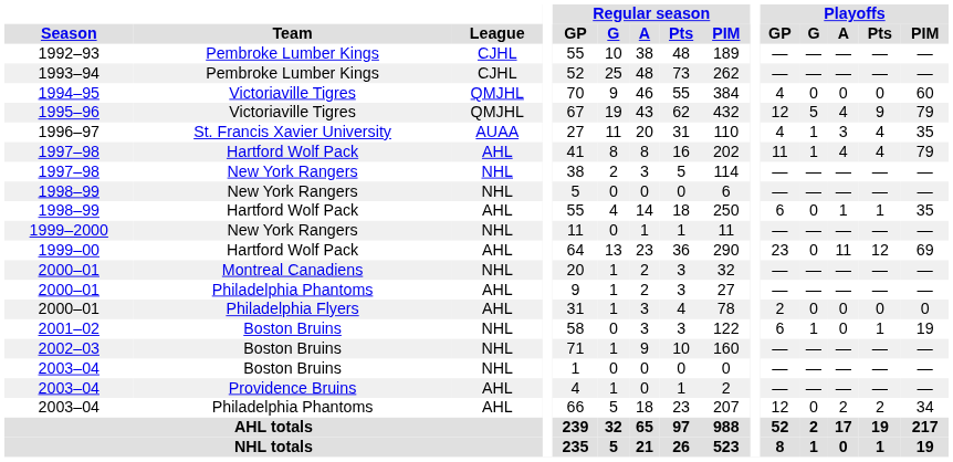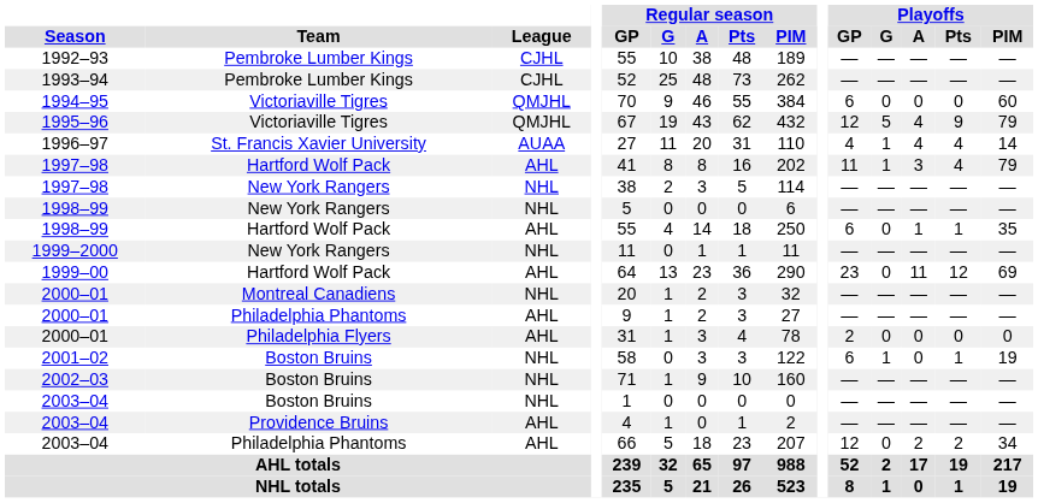 <table border="0" cellpadding="1" cellspacing="0" style="text-align:center; width:60em;">
 <tr style="background:#e0e0e0;">
 <th colspan="3"  bgcolor="#ffffff"> </th>
 <th rowspan="99" bgcolor="#ffffff"> </th>
 <th colspan="5"><a href='#'>Regular season</a></th>
 <th rowspan="99" bgcolor="#ffffff"> </th>
 <th colspan="5"><a href='#'>Playoffs</a></th>
 </tr>
 <tr style="background:#e0e0e0;">
 <th><a href='#'>Season</a></th>
 <th>Team</th>
 <th>League</th>
 <th>GP</th>
 <th><a href='#'>G</a></th>
 <th><a href='#'>A</a></th>
 <th><a href='#'>Pts</a></th>
 <th><a href='#'>PIM</a></th>
 <th>GP</th>
 <th>G</th>
 <th>A</th>
 <th>Pts</th>
 <th>PIM</th>
 </tr>
 <tr>
 <td>1992–93</td>
 <td><a href='#'>Pembroke Lumber Kings</a></td>
 <td><a href='#'>CJHL</a></td>
 <td>55</td>
 <td>10</td>
 <td>38</td>
 <td>48</td>
 <td>189</td>
 <td>—</td>
 <td>—</td>
 <td>—</td>
 <td>—</td>
 <td>—</td>
 </tr>
 <tr style="background:#f0f0f0;">
 <td>1993–94</td>
 <td>Pembroke Lumber Kings</td>
 <td>CJHL</td>
 <td>52</td>
 <td>25</td>
 <td>48</td>
 <td>73</td>
 <td>262</td>
 <td>—</td>
 <td>—</td>
 <td>—</td>
 <td>—</td>
 <td>—</td>
 </tr>
 <tr>
 <td><a href='#'>1994–95</a></td>
 <td><a href='#'>Victoriaville Tigres</a></td>
 <td><a href='#'>QMJHL</a></td>
 <td>70</td>
 <td>9</td>
 <td>46</td>
 <td>55</td>
 <td>384</td>
-<td>4</td>
+<td>6</td>
 <td>0</td>
 <td>0</td>
 <td>0</td>
 <td>60</td>
 </tr>
 <tr style="background:#f0f0f0;">
 <td><a href='#'>1995–96</a></td>
 <td>Victoriaville Tigres</td>
 <td>QMJHL</td>
 <td>67</td>
 <td>19</td>
 <td>43</td>
 <td>62</td>
 <td>432</td>
 <td>12</td>
 <td>5</td>
 <td>4</td>
 <td>9</td>
 <td>79</td>
 </tr>
 <tr>
 <td>1996–97</td>
 <td><a href='#'>St. Francis Xavier University</a></td>
 <td><a href='#'>AUAA</a></td>
 <td>27</td>
 <td>11</td>
 <td>20</td>
 <td>31</td>
 <td>110</td>
 <td>4</td>
 <td>1</td>
-<td>3</td>
 <td>4</td>
-<td>35</td>
+<td>4</td>
+<td>14</td>
 </tr>
 <tr style="background:#f0f0f0;">
 <td><a href='#'>1997–98</a></td>
 <td><a href='#'>Hartford Wolf Pack</a></td>
 <td><a href='#'>AHL</a></td>
 <td>41</td>
 <td>8</td>
 <td>8</td>
 <td>16</td>
 <td>202</td>
 <td>11</td>
 <td>1</td>
-<td>4</td>
+<td>3</td>
 <td>4</td>
 <td>79</td>
 </tr>
 <tr>
 <td><a href='#'>1997–98</a></td>
 <td><a href='#'>New York Rangers</a></td>
 <td><a href='#'>NHL</a></td>
 <td>38</td>
 <td>2</td>
 <td>3</td>
 <td>5</td>
 <td>114</td>
 <td>—</td>
 <td>—</td>
 <td>—</td>
 <td>—</td>
 <td>—</td>
 </tr>
 <tr style="background:#f0f0f0;">
 <td><a href='#'>1998–99</a></td>
 <td>New York Rangers</td>
 <td>NHL</td>
 <td>5</td>
 <td>0</td>
 <td>0</td>
 <td>0</td>
 <td>6</td>
 <td>—</td>
 <td>—</td>
 <td>—</td>
 <td>—</td>
 <td>—</td>
 </tr>
 <tr>
 <td><a href='#'>1998–99</a></td>
 <td>Hartford Wolf Pack</td>
 <td>AHL</td>
 <td>55</td>
 <td>4</td>
 <td>14</td>
 <td>18</td>
 <td>250</td>
 <td>6</td>
 <td>0</td>
 <td>1</td>
 <td>1</td>
 <td>35</td>
 </tr>
 <tr style="background:#f0f0f0;">
 <td><a href='#'>1999–2000</a></td>
 <td>New York Rangers</td>
 <td>NHL</td>
 <td>11</td>
 <td>0</td>
 <td>1</td>
 <td>1</td>
 <td>11</td>
 <td>—</td>
 <td>—</td>
 <td>—</td>
 <td>—</td>
 <td>—</td>
 </tr>
 <tr>
 <td><a href='#'>1999–00</a></td>
 <td>Hartford Wolf Pack</td>
 <td>AHL</td>
 <td>64</td>
 <td>13</td>
 <td>23</td>
 <td>36</td>
 <td>290</td>
 <td>23</td>
 <td>0</td>
 <td>11</td>
 <td>12</td>
 <td>69</td>
 </tr>
 <tr style="background:#f0f0f0;">
 <td><a href='#'>2000–01</a></td>
 <td><a href='#'>Montreal Canadiens</a></td>
 <td>NHL</td>
 <td>20</td>
 <td>1</td>
 <td>2</td>
 <td>3</td>
 <td>32</td>
 <td>—</td>
 <td>—</td>
 <td>—</td>
 <td>—</td>
 <td>—</td>
 </tr>
 <tr>
 <td><a href='#'>2000–01</a></td>
 <td><a href='#'>Philadelphia Phantoms</a></td>
 <td>AHL</td>
 <td>9</td>
 <td>1</td>
 <td>2</td>
 <td>3</td>
 <td>27</td>
 <td>—</td>
 <td>—</td>
 <td>—</td>
 <td>—</td>
 <td>—</td>
 </tr>
 <tr style="background:#f0f0f0;">
 <td>2000–01</td>
 <td><a href='#'>Philadelphia Flyers</a></td>
 <td>AHL</td>
 <td>31</td>
 <td>1</td>
 <td>3</td>
 <td>4</td>
 <td>78</td>
 <td>2</td>
 <td>0</td>
 <td>0</td>
 <td>0</td>
 <td>0</td>
 </tr>
 <tr>
 <td><a href='#'>2001–02</a></td>
 <td><a href='#'>Boston Bruins</a></td>
 <td>NHL</td>
 <td>58</td>
 <td>0</td>
 <td>3</td>
 <td>3</td>
 <td>122</td>
 <td>6</td>
 <td>1</td>
 <td>0</td>
 <td>1</td>
 <td>19</td>
 </tr>
 <tr style="background:#f0f0f0;">
 <td><a href='#'>2002–03</a></td>
 <td>Boston Bruins</td>
 <td>NHL</td>
 <td>71</td>
 <td>1</td>
 <td>9</td>
 <td>10</td>
 <td>160</td>
 <td>—</td>
 <td>—</td>
 <td>—</td>
 <td>—</td>
 <td>—</td>
 </tr>
 <tr>
 <td><a href='#'>2003–04</a></td>
 <td>Boston Bruins</td>
 <td>NHL</td>
 <td>1</td>
 <td>0</td>
 <td>0</td>
 <td>0</td>
 <td>0</td>
 <td>—</td>
 <td>—</td>
 <td>—</td>
 <td>—</td>
 <td>—</td>
 </tr>
 <tr style="background:#f0f0f0;">
 <td><a href='#'>2003–04</a></td>
 <td><a href='#'>Providence Bruins</a></td>
 <td>AHL</td>
 <td>4</td>
 <td>1</td>
 <td>0</td>
 <td>1</td>
 <td>2</td>
 <td>—</td>
 <td>—</td>
 <td>—</td>
 <td>—</td>
 <td>—</td>
 </tr>
 <tr>
 <td>2003–04</td>
 <td>Philadelphia Phantoms</td>
 <td>AHL</td>
 <td>66</td>
 <td>5</td>
 <td>18</td>
 <td>23</td>
 <td>207</td>
 <td>12</td>
 <td>0</td>
 <td>2</td>
 <td>2</td>
 <td>34</td>
 </tr>
 <tr style="background:#e0e0e0;">
 <th colspan="3">AHL totals</th>
 <th>239</th>
 <th>32</th>
 <th>65</th>
 <th>97</th>
 <th>988</th>
 <th>52</th>
 <th>2</th>
 <th>17</th>
 <th>19</th>
 <th>217</th>
 </tr>
 <tr style="background:#e0e0e0;">
 <th colspan="3">NHL totals</th>
 <th>235</th>
 <th>5</th>
 <th>21</th>
 <th>26</th>
 <th>523</th>
 <th>8</th>
 <th>1</th>
 <th>0</th>
 <th>1</th>
 <th>19</th>
 </tr>
 </table>
